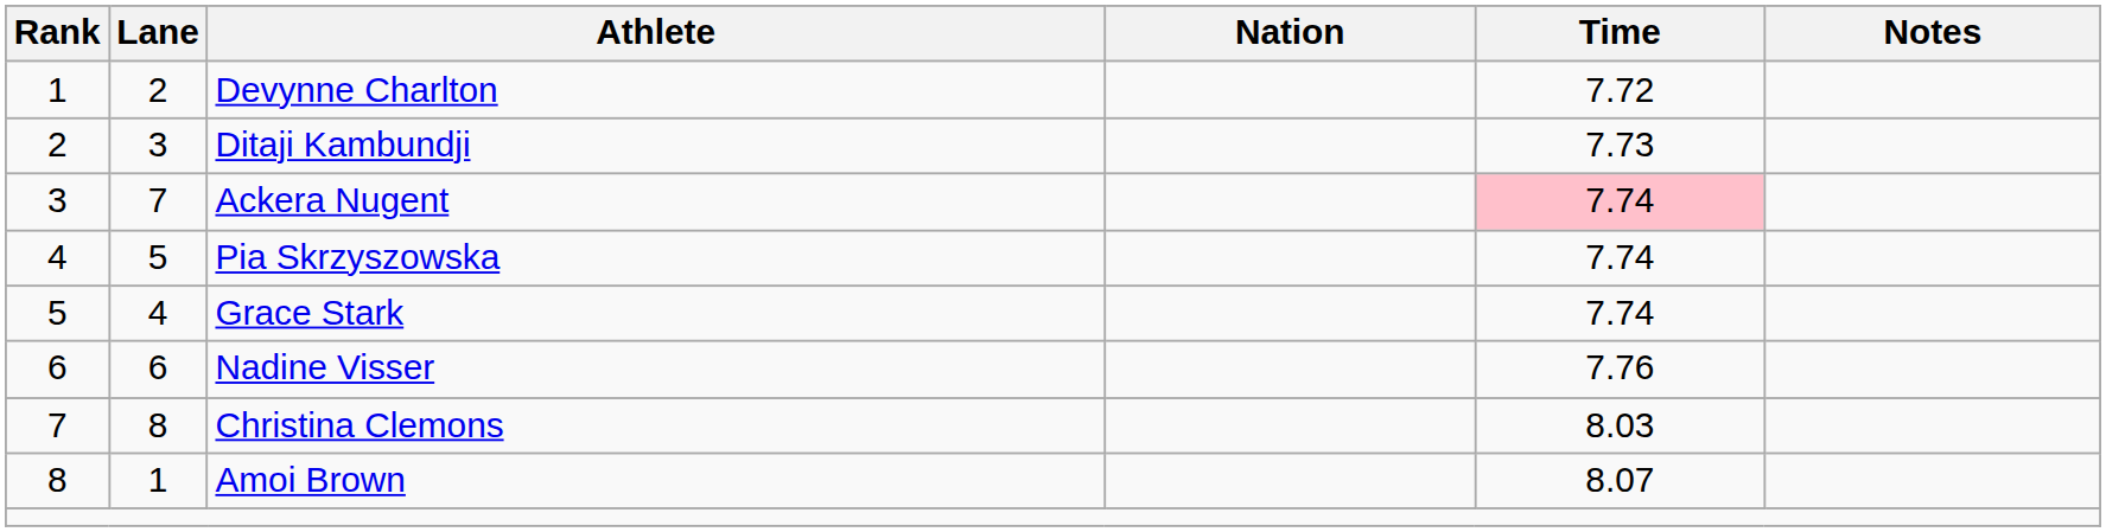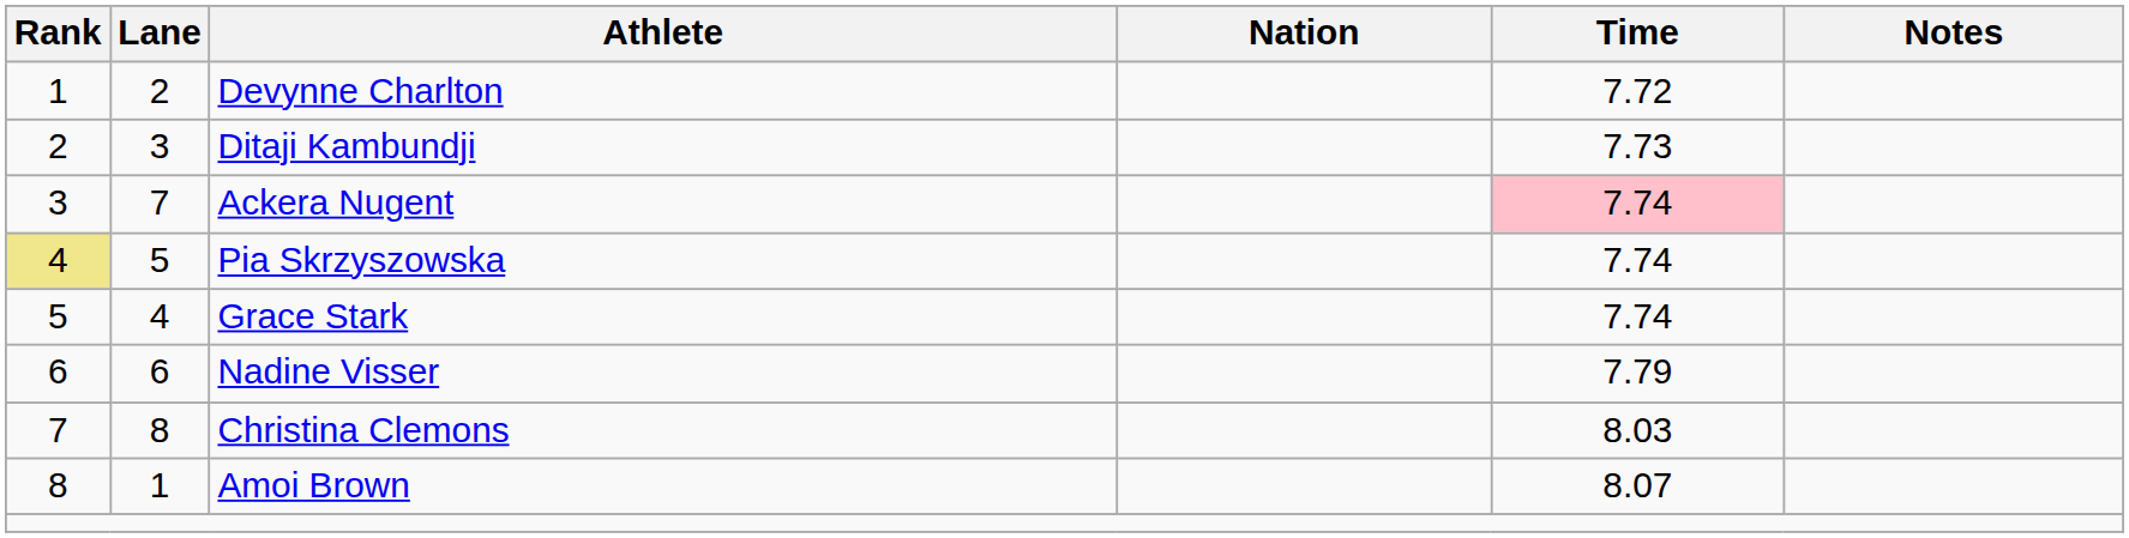 <table class="wikitable sortable" style="text-align:center;width: 60%;">
 <tr>
 <th scope="col" style="width: 10px;">Rank</th>
 <th scope="col" style="width: 10px;">Lane</th>
 <th scope="col">Athlete</th>
 <th scope="col">Nation</th>
 <th scope="col">Time</th>
 <th scope="col">Notes</th>
 </tr>
 <tr>
 <td>1</td>
 <td>2</td>
 <td align=left><a href='#'>Devynne Charlton</a></td>
 <td align=left></td>
 <td>7.72</td>
 <td></td>
 </tr>
 <tr>
 <td>2</td>
 <td>3</td>
 <td align=left><a href='#'>Ditaji Kambundji</a></td>
 <td align=left></td>
 <td>7.73</td>
 <td></td>
 </tr>
 <tr>
 <td>3</td>
 <td>7</td>
 <td align=left><a href='#'>Ackera Nugent</a></td>
 <td align=left></td>
 <td style="background: pink;">7.74 </td>
 <td></td>
 </tr>
 <tr>
-<td>4</td>
+<td style="background: khaki;">4</td>
 <td>5</td>
 <td align=left><a href='#'>Pia Skrzyszowska</a></td>
 <td align=left></td>
 <td>7.74 </td>
 <td></td>
 </tr>
 <tr>
 <td>5</td>
 <td>4</td>
 <td align=left><a href='#'>Grace Stark</a></td>
 <td align=left></td>
 <td>7.74 </td>
 <td></td>
 </tr>
 <tr>
 <td>6</td>
 <td>6</td>
 <td align=left><a href='#'>Nadine Visser</a></td>
 <td align=left></td>
-<td>7.76</td>
+<td>7.79</td>
 <td></td>
 </tr>
 <tr>
 <td>7</td>
 <td>8</td>
 <td align=left><a href='#'>Christina Clemons</a></td>
 <td align=left></td>
 <td>8.03</td>
 <td></td>
 </tr>
 <tr>
 <td>8</td>
 <td>1</td>
 <td align=left><a href='#'>Amoi Brown</a></td>
 <td align=left></td>
 <td>8.07</td>
 <td></td>
 </tr>
 <tr class="sortbottom">
 <td colspan="6"></td>
 </tr>
 </table>
